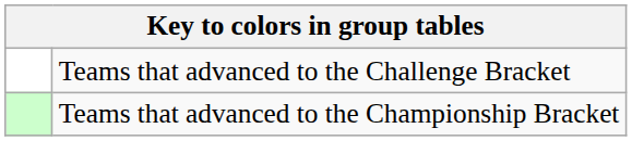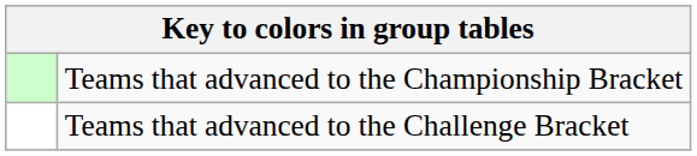 <table class="wikitable" style="text-align: center;">
 <tr>
 <th colspan=2>Key to colors in group tables</th>
 </tr>
 <tr>
+<td style="background:#cfc; width:20px;"></td>
+<td align=left>Teams that advanced to the Championship Bracket</td>
+</tr>
+<tr>
 <td style="background:#ffffff; width:20px;"></td>
 <td align=left>Teams that advanced to the Challenge Bracket</td>
 </tr>
-<tr>
-<td style="background:#cfc; width:20px;"></td>
-<td align=left>Teams that advanced to the Championship Bracket</td>
-</tr>
 </table>
